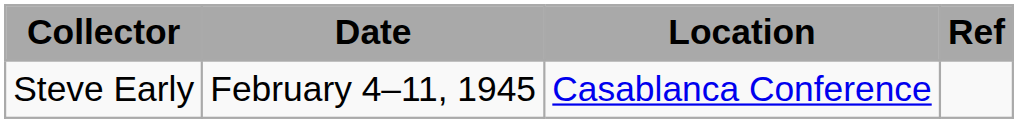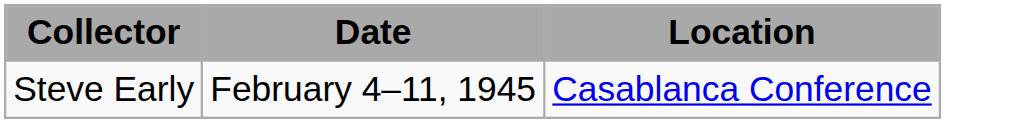 <table class="wikitable" border="1">
 <tr>
 <th style="background:darkGrey;">Collector</th>
 <th style="background:darkGrey;">Date</th>
 <th style="background:darkGrey;">Location</th>
-<th style="background:darkGrey;">Ref</th>
 </tr>
 <tr>
 <td>Steve Early</td>
 <td>February 4–11, 1945</td>
 <td><a href='#'>Casablanca Conference</a></td>
-<td></td>
 </tr>
 </table>
